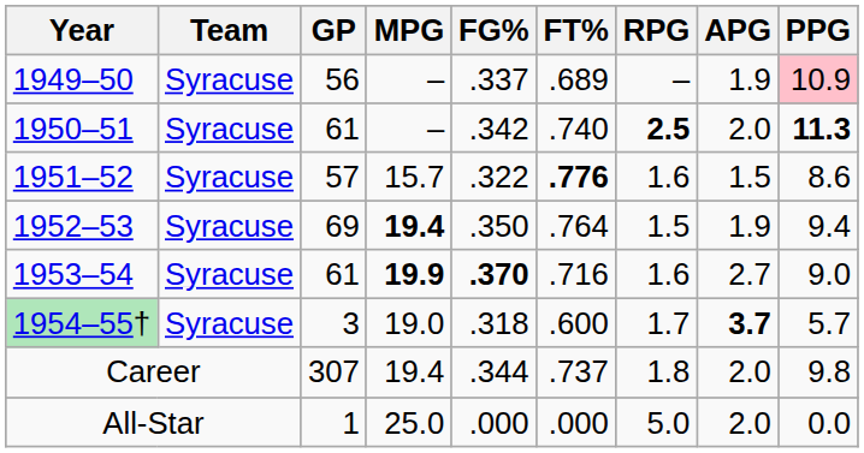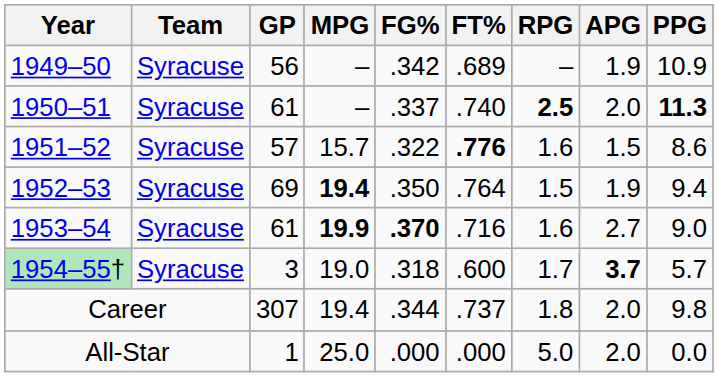 <table class="wikitable sortable" style="font-size:95%; text-align:right;">
 <tr>
 <th>Year</th>
 <th>Team</th>
 <th>GP</th>
 <th>MPG</th>
 <th>FG%</th>
 <th>FT%</th>
 <th>RPG</th>
 <th>APG</th>
 <th>PPG</th>
 </tr>
 <tr>
 <td style="text-align:left;"><a href='#'>1949–50</a></td>
 <td style="text-align:left;"><a href='#'>Syracuse</a></td>
 <td>56</td>
 <td>–</td>
-<td>.337</td>
+<td>.342</td>
 <td>.689</td>
 <td>–</td>
 <td>1.9</td>
-<td style="background: pink;">10.9</td>
+<td>10.9</td>
 </tr>
 <tr>
 <td style="text-align:left;"><a href='#'>1950–51</a></td>
 <td style="text-align:left;"><a href='#'>Syracuse</a></td>
 <td>61</td>
 <td>–</td>
-<td>.342</td>
+<td>.337</td>
 <td>.740</td>
 <td><strong>2.5</strong></td>
 <td>2.0</td>
 <td><strong>11.3</strong></td>
 </tr>
 <tr>
 <td style="text-align:left;"><a href='#'>1951–52</a></td>
 <td style="text-align:left;"><a href='#'>Syracuse</a></td>
 <td>57</td>
 <td>15.7</td>
 <td>.322</td>
 <td><strong>.776</strong></td>
 <td>1.6</td>
 <td>1.5</td>
 <td>8.6</td>
 </tr>
 <tr>
 <td style="text-align:left;"><a href='#'>1952–53</a></td>
 <td style="text-align:left;"><a href='#'>Syracuse</a></td>
 <td>69</td>
 <td><strong>19.4</strong></td>
 <td>.350</td>
 <td>.764</td>
 <td>1.5</td>
 <td>1.9</td>
 <td>9.4</td>
 </tr>
 <tr>
 <td style="text-align:left;"><a href='#'>1953–54</a></td>
 <td style="text-align:left;"><a href='#'>Syracuse</a></td>
 <td>61</td>
 <td><strong>19.9</strong></td>
 <td><strong>.370</strong></td>
 <td>.716</td>
 <td>1.6</td>
 <td>2.7</td>
 <td>9.0</td>
 </tr>
 <tr>
 <td style="text-align:left;background:#afe6ba;"><a href='#'>1954–55</a>†</td>
 <td style="text-align:left;"><a href='#'>Syracuse</a></td>
 <td>3</td>
 <td>19.0</td>
 <td>.318</td>
 <td>.600</td>
 <td>1.7</td>
 <td><strong>3.7</strong></td>
 <td>5.7</td>
 </tr>
 <tr class="sortbottom">
 <td colspan="2" style="text-align:center;">Career</td>
 <td>307</td>
 <td>19.4</td>
 <td>.344</td>
 <td>.737</td>
 <td>1.8</td>
 <td>2.0</td>
 <td>9.8</td>
 </tr>
 <tr class="sortbottom">
 <td colspan="2" style="text-align:center;">All-Star</td>
 <td>1</td>
 <td>25.0</td>
 <td>.000</td>
 <td>.000</td>
 <td>5.0</td>
 <td>2.0</td>
 <td>0.0</td>
 </tr>
 </table>
